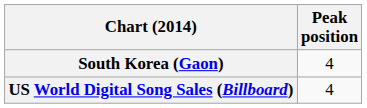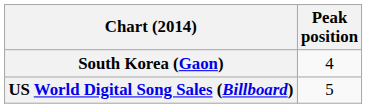 <table class="wikitable sortable plainrowheaders" style="text-align:center">
 <tr>
 <th scope="col">Chart (2014)</th>
 <th scope="col">Peak<br>position</th>
 </tr>
 <tr>
 <th scope="row">South Korea (<a href='#'>Gaon</a>)</th>
 <td>4</td>
 </tr>
 <tr>
 <th scope="row">US <a href='#'>World Digital Song Sales</a> (<em><a href='#'>Billboard</a></em>)</th>
-<td>4</td>
+<td>5</td>
 </tr>
 </table>
